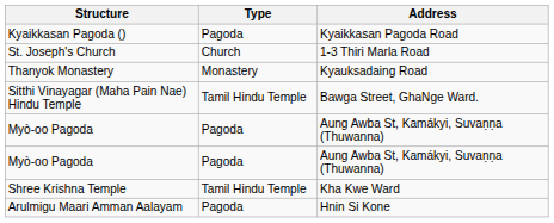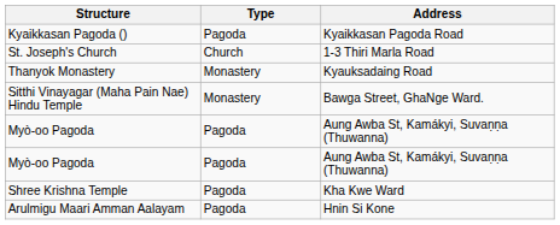 <table class="wikitable" border="1">
 <tr>
 <th width="250">Structure</th>
 <th width="150">Type</th>
 <th width="300">Address</th>
 </tr>
 <tr>
 <td>Kyaikkasan Pagoda ()</td>
 <td>Pagoda</td>
 <td>Kyaikkasan Pagoda Road</td>
 </tr>
 <tr>
 <td>St. Joseph's Church</td>
 <td>Church</td>
 <td>1-3 Thiri Marla Road</td>
 </tr>
 <tr>
 <td>Thanyok Monastery</td>
 <td>Monastery</td>
 <td>Kyauksadaing Road</td>
 </tr>
 <tr>
 <td>Sitthi Vinayagar (Maha Pain Nae) Hindu Temple</td>
-<td>Tamil Hindu Temple</td>
+<td>Monastery</td>
 <td>Bawga Street, GhaNge Ward.</td>
 </tr>
 <tr>
 <td>Myò-oo Pagoda</td>
 <td>Pagoda</td>
 <td>Aung Awba St, Kamákyi, Suvaṇṇa (Thuwanna)</td>
 </tr>
 <tr>
 <td>Myò-oo Pagoda</td>
 <td>Pagoda</td>
 <td>Aung Awba St, Kamákyi, Suvaṇṇa (Thuwanna)</td>
 </tr>
 <tr>
 <td>Shree Krishna Temple</td>
-<td>Tamil Hindu Temple</td>
+<td>Pagoda</td>
 <td>Kha Kwe Ward</td>
 </tr>
 <tr>
 <td>Arulmigu Maari Amman Aalayam</td>
 <td>Pagoda</td>
 <td>Hnin Si Kone</td>
 </tr>
 </table>
